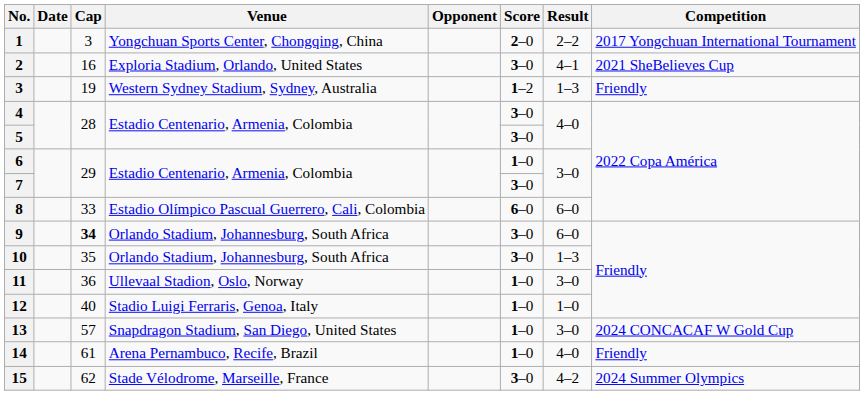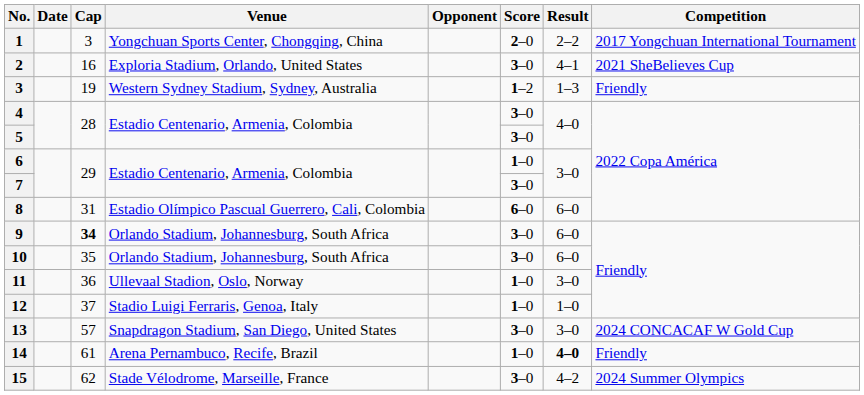 <table class="wikitable sortable plainrowheaders">
 <tr>
 <th scope="col">No.</th>
 <th scope="col" data-sort-type="date">Date</th>
 <th scope="col">Cap</th>
 <th scope="col">Venue</th>
 <th scope="col">Opponent</th>
 <th scope="col" class="unsortable">Score</th>
 <th scope="col" class="unsortable">Result</th>
 <th scope="col">Competition</th>
 </tr>
 <tr>
 <th>1</th>
 <td></td>
 <td align="center">3</td>
 <td><a href='#'>Yongchuan Sports Center</a>, <a href='#'>Chongqing</a>, China</td>
 <td></td>
 <td align="center"><strong>2</strong>–0</td>
 <td align="center">2–2</td>
 <td><a href='#'>2017 Yongchuan International Tournament</a></td>
 </tr>
 <tr>
 <th>2</th>
 <td></td>
 <td align="center">16</td>
 <td><a href='#'>Exploria Stadium</a>, <a href='#'>Orlando</a>, United States</td>
 <td></td>
 <td align="center"><strong>3</strong>–0</td>
 <td align="center">4–1</td>
 <td><a href='#'>2021 SheBelieves Cup</a></td>
 </tr>
 <tr>
 <th>3</th>
 <td></td>
 <td align="center">19</td>
 <td><a href='#'>Western Sydney Stadium</a>, <a href='#'>Sydney</a>, Australia</td>
 <td></td>
 <td align="center"><strong>1</strong>–2</td>
 <td align="center">1–3</td>
 <td><a href='#'>Friendly</a></td>
 </tr>
 <tr>
 <th>4</th>
 <td rowspan="2"></td>
 <td rowspan="2" align="center">28</td>
 <td rowspan="2"><a href='#'>Estadio Centenario</a>, <a href='#'>Armenia</a>, Colombia</td>
 <td rowspan="2"></td>
 <td align="center"><strong>3</strong>–0</td>
 <td rowspan="2" align="center">4–0</td>
 <td rowspan="5"><a href='#'>2022 Copa América</a></td>
 </tr>
 <tr>
 <th>5</th>
 <td align="center"><strong>3</strong>–0</td>
 </tr>
 <tr>
 <th>6</th>
 <td rowspan="2"></td>
 <td rowspan="2" align="center">29</td>
 <td rowspan="2"><a href='#'>Estadio Centenario</a>, <a href='#'>Armenia</a>, Colombia</td>
 <td rowspan="2"></td>
 <td align="center"><strong>1</strong>–0</td>
 <td rowspan="2" align="center">3–0</td>
 </tr>
 <tr>
 <th>7</th>
 <td align="center"><strong>3</strong>–0</td>
 </tr>
 <tr>
 <th>8</th>
 <td></td>
-<td align="center">33</td>
+<td align="center">31</td>
 <td><a href='#'>Estadio Olímpico Pascual Guerrero</a>, <a href='#'>Cali</a>, Colombia</td>
 <td></td>
 <td align="center"><strong>6</strong>–0</td>
 <td align="center">6–0</td>
 </tr>
 <tr>
 <th>9</th>
 <td></td>
 <td align="center"><strong>34</strong></td>
 <td><a href='#'>Orlando Stadium</a>, <a href='#'>Johannesburg</a>, South Africa</td>
 <td></td>
 <td align="center"><strong>3</strong>–0</td>
 <td align="center">6–0</td>
 <td rowspan="4"><a href='#'>Friendly</a></td>
 </tr>
 <tr>
 <th>10</th>
 <td></td>
 <td align="center">35</td>
 <td><a href='#'>Orlando Stadium</a>, <a href='#'>Johannesburg</a>, South Africa</td>
 <td></td>
 <td align="center"><strong>3</strong>–0</td>
-<td align="center">1–3</td>
+<td align="center">6–0</td>
 </tr>
 <tr>
 <th>11</th>
 <td></td>
 <td align="center">36</td>
 <td><a href='#'>Ullevaal Stadion</a>, <a href='#'>Oslo</a>, Norway</td>
 <td></td>
 <td align="center"><strong>1</strong>–0</td>
 <td align="center">3–0</td>
 </tr>
 <tr>
 <th>12</th>
 <td></td>
-<td align="center">40</td>
+<td align="center">37</td>
 <td><a href='#'>Stadio Luigi Ferraris</a>, <a href='#'>Genoa</a>, Italy</td>
 <td></td>
 <td align="center"><strong>1</strong>–0</td>
 <td align="center">1–0</td>
 </tr>
 <tr>
 <th>13</th>
 <td></td>
 <td align="center">57</td>
 <td><a href='#'>Snapdragon Stadium</a>, <a href='#'>San Diego</a>, United States</td>
 <td></td>
-<td align="center"><strong>1</strong>–0</td>
+<td align="center"><strong>3</strong>–0</td>
 <td align="center">3–0</td>
 <td><a href='#'>2024 CONCACAF W Gold Cup</a></td>
 </tr>
 <tr>
 <th>14</th>
 <td></td>
 <td align="center">61</td>
 <td><a href='#'>Arena Pernambuco</a>, <a href='#'>Recife</a>, Brazil</td>
 <td></td>
 <td align="center"><strong>1</strong>–0</td>
-<td align="center">4–0</td>
+<td align="center"><strong>4–0</strong></td>
 <td><a href='#'>Friendly</a></td>
 </tr>
 <tr>
 <th>15</th>
 <td></td>
 <td align="center">62</td>
 <td><a href='#'>Stade Vélodrome</a>, <a href='#'>Marseille</a>, France</td>
 <td></td>
 <td align="center"><strong>3</strong>–0</td>
 <td align="center">4–2</td>
 <td><a href='#'>2024 Summer Olympics</a></td>
 </tr>
 </table>
